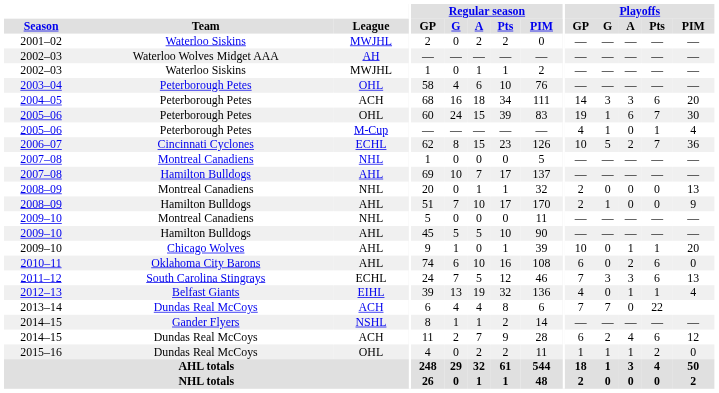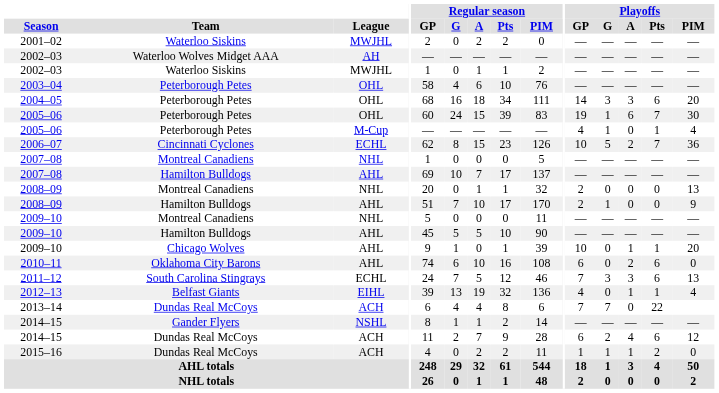 <table border="0" cellpadding="1" cellspacing="0" style="text-align:center; width:60em">
 <tr bgcolor="#e0e0e0">
 <th colspan="3" bgcolor="#ffffff"></th>
 <th rowspan="100" bgcolor="#ffffff"></th>
 <th colspan="5"><a href='#'>Regular season</a></th>
 <th rowspan="100" bgcolor="#ffffff"></th>
 <th colspan="5"><a href='#'>Playoffs</a></th>
 </tr>
 <tr bgcolor="#e0e0e0">
 <th><a href='#'>Season</a></th>
 <th>Team</th>
 <th>League</th>
 <th>GP</th>
 <th><a href='#'>G</a></th>
 <th><a href='#'>A</a></th>
 <th><a href='#'>Pts</a></th>
 <th><a href='#'>PIM</a></th>
 <th>GP</th>
 <th>G</th>
 <th>A</th>
 <th>Pts</th>
 <th>PIM</th>
 </tr>
 <tr>
 <td>2001–02</td>
 <td><a href='#'>Waterloo Siskins</a></td>
 <td><a href='#'>MWJHL</a></td>
 <td>2</td>
 <td>0</td>
 <td>2</td>
 <td>2</td>
 <td>0</td>
 <td>—</td>
 <td>—</td>
 <td>—</td>
 <td>—</td>
 <td>—</td>
 </tr>
 <tr bgcolor="#f0f0f0">
 <td>2002–03</td>
 <td>Waterloo Wolves Midget AAA</td>
 <td><a href='#'>AH</a></td>
 <td>—</td>
 <td>—</td>
 <td>—</td>
 <td>—</td>
 <td>—</td>
 <td>—</td>
 <td>—</td>
 <td>—</td>
 <td>—</td>
 <td>—</td>
 </tr>
 <tr>
 <td>2002–03</td>
 <td>Waterloo Siskins</td>
 <td>MWJHL</td>
 <td>1</td>
 <td>0</td>
 <td>1</td>
 <td>1</td>
 <td>2</td>
 <td>—</td>
 <td>—</td>
 <td>—</td>
 <td>—</td>
 <td>—</td>
 </tr>
 <tr bgcolor="#f0f0f0">
 <td><a href='#'>2003–04</a></td>
 <td><a href='#'>Peterborough Petes</a></td>
 <td><a href='#'>OHL</a></td>
 <td>58</td>
 <td>4</td>
 <td>6</td>
 <td>10</td>
 <td>76</td>
 <td>—</td>
 <td>—</td>
 <td>—</td>
 <td>—</td>
 <td>—</td>
 </tr>
 <tr>
 <td><a href='#'>2004–05</a></td>
 <td>Peterborough Petes</td>
-<td>ACH</td>
+<td>OHL</td>
 <td>68</td>
 <td>16</td>
 <td>18</td>
 <td>34</td>
 <td>111</td>
 <td>14</td>
 <td>3</td>
 <td>3</td>
 <td>6</td>
 <td>20</td>
 </tr>
 <tr bgcolor="#f0f0f0">
 <td><a href='#'>2005–06</a></td>
 <td>Peterborough Petes</td>
 <td>OHL</td>
 <td>60</td>
 <td>24</td>
 <td>15</td>
 <td>39</td>
 <td>83</td>
 <td>19</td>
 <td>1</td>
 <td>6</td>
 <td>7</td>
 <td>30</td>
 </tr>
 <tr>
 <td><a href='#'>2005–06</a></td>
 <td>Peterborough Petes</td>
 <td><a href='#'>M-Cup</a></td>
 <td>—</td>
 <td>—</td>
 <td>—</td>
 <td>—</td>
 <td>—</td>
 <td>4</td>
 <td>1</td>
 <td>0</td>
 <td>1</td>
 <td>4</td>
 </tr>
 <tr bgcolor="#f0f0f0">
 <td><a href='#'>2006–07</a></td>
 <td><a href='#'>Cincinnati Cyclones</a></td>
 <td><a href='#'>ECHL</a></td>
 <td>62</td>
 <td>8</td>
 <td>15</td>
 <td>23</td>
 <td>126</td>
 <td>10</td>
 <td>5</td>
 <td>2</td>
 <td>7</td>
 <td>36</td>
 </tr>
 <tr>
 <td><a href='#'>2007–08</a></td>
 <td><a href='#'>Montreal Canadiens</a></td>
 <td><a href='#'>NHL</a></td>
 <td>1</td>
 <td>0</td>
 <td>0</td>
 <td>0</td>
 <td>5</td>
 <td>—</td>
 <td>—</td>
 <td>—</td>
 <td>—</td>
 <td>—</td>
 </tr>
 <tr bgcolor="#f0f0f0">
 <td><a href='#'>2007–08</a></td>
 <td><a href='#'>Hamilton Bulldogs</a></td>
 <td><a href='#'>AHL</a></td>
 <td>69</td>
 <td>10</td>
 <td>7</td>
 <td>17</td>
 <td>137</td>
 <td>—</td>
 <td>—</td>
 <td>—</td>
 <td>—</td>
 <td>—</td>
 </tr>
 <tr>
 <td><a href='#'>2008–09</a></td>
 <td>Montreal Canadiens</td>
 <td>NHL</td>
 <td>20</td>
 <td>0</td>
 <td>1</td>
 <td>1</td>
 <td>32</td>
 <td>2</td>
 <td>0</td>
 <td>0</td>
 <td>0</td>
 <td>13</td>
 </tr>
 <tr bgcolor="#f0f0f0">
 <td><a href='#'>2008–09</a></td>
 <td>Hamilton Bulldogs</td>
 <td>AHL</td>
 <td>51</td>
 <td>7</td>
 <td>10</td>
 <td>17</td>
 <td>170</td>
 <td>2</td>
 <td>1</td>
 <td>0</td>
 <td>0</td>
 <td>9</td>
 </tr>
 <tr>
 <td><a href='#'>2009–10</a></td>
 <td>Montreal Canadiens</td>
 <td>NHL</td>
 <td>5</td>
 <td>0</td>
 <td>0</td>
 <td>0</td>
 <td>11</td>
 <td>—</td>
 <td>—</td>
 <td>—</td>
 <td>—</td>
 <td>—</td>
 </tr>
 <tr bgcolor="#f0f0f0">
 <td><a href='#'>2009–10</a></td>
 <td>Hamilton Bulldogs</td>
 <td>AHL</td>
 <td>45</td>
 <td>5</td>
 <td>5</td>
 <td>10</td>
 <td>90</td>
 <td>—</td>
 <td>—</td>
 <td>—</td>
 <td>—</td>
 <td>—</td>
 </tr>
 <tr>
 <td>2009–10</td>
 <td><a href='#'>Chicago Wolves</a></td>
 <td>AHL</td>
 <td>9</td>
 <td>1</td>
 <td>0</td>
 <td>1</td>
 <td>39</td>
 <td>10</td>
 <td>0</td>
 <td>1</td>
 <td>1</td>
 <td>20</td>
 </tr>
 <tr bgcolor="#f0f0f0">
 <td><a href='#'>2010–11</a></td>
 <td><a href='#'>Oklahoma City Barons</a></td>
 <td>AHL</td>
 <td>74</td>
 <td>6</td>
 <td>10</td>
 <td>16</td>
 <td>108</td>
 <td>6</td>
 <td>0</td>
 <td>2</td>
 <td>6</td>
 <td>0</td>
 </tr>
 <tr>
 <td><a href='#'>2011–12</a></td>
 <td><a href='#'>South Carolina Stingrays</a></td>
 <td>ECHL</td>
 <td>24</td>
 <td>7</td>
 <td>5</td>
 <td>12</td>
 <td>46</td>
 <td>7</td>
 <td>3</td>
 <td>3</td>
 <td>6</td>
 <td>13</td>
 </tr>
 <tr bgcolor="#f0f0f0">
 <td><a href='#'>2012–13</a></td>
 <td><a href='#'>Belfast Giants</a></td>
 <td><a href='#'>EIHL</a></td>
 <td>39</td>
 <td>13</td>
 <td>19</td>
 <td>32</td>
 <td>136</td>
 <td>4</td>
 <td>0</td>
 <td>1</td>
 <td>1</td>
 <td>4</td>
 </tr>
 <tr>
 <td>2013–14</td>
 <td><a href='#'>Dundas Real McCoys</a></td>
 <td><a href='#'>ACH</a></td>
 <td>6</td>
 <td>4</td>
 <td>4</td>
 <td>8</td>
 <td>6</td>
 <td>7</td>
 <td>7</td>
 <td>0</td>
 <td 7>22</td>
 </tr>
 <tr bgcolor="#f0f0f0">
 <td>2014–15</td>
 <td><a href='#'>Gander Flyers</a></td>
 <td><a href='#'>NSHL</a></td>
 <td>8</td>
 <td>1</td>
 <td>1</td>
 <td>2</td>
 <td>14</td>
 <td>—</td>
 <td>—</td>
 <td>—</td>
 <td>—</td>
 <td>—</td>
 </tr>
 <tr>
 <td>2014–15</td>
 <td>Dundas Real McCoys</td>
 <td>ACH</td>
 <td>11</td>
 <td>2</td>
 <td>7</td>
 <td>9</td>
 <td>28</td>
 <td>6</td>
 <td>2</td>
 <td>4</td>
 <td>6</td>
 <td>12</td>
 </tr>
 <tr bgcolor="#f0f0f0">
 <td>2015–16</td>
 <td>Dundas Real McCoys</td>
-<td>OHL</td>
+<td>ACH</td>
 <td>4</td>
 <td>0</td>
 <td>2</td>
 <td>2</td>
 <td>11</td>
 <td>1</td>
 <td>1</td>
 <td>1</td>
 <td>2</td>
 <td>0</td>
 </tr>
 <tr bgcolor="#e0e0e0">
 <th colspan="3">AHL totals</th>
 <th>248</th>
 <th>29</th>
 <th>32</th>
 <th>61</th>
 <th>544</th>
 <th>18</th>
 <th>1</th>
 <th>3</th>
 <th>4</th>
 <th>50</th>
 </tr>
 <tr bgcolor="#e0e0e0">
 <th colspan="3">NHL totals</th>
 <th>26</th>
 <th>0</th>
 <th>1</th>
 <th>1</th>
 <th>48</th>
 <th>2</th>
 <th>0</th>
 <th>0</th>
 <th>0</th>
 <th>2</th>
 </tr>
 </table>
